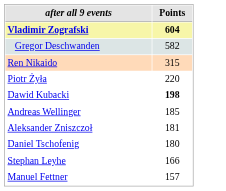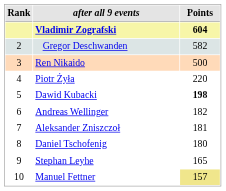 <table cellspacing="1" cellpadding="3" style="border:1px solid #AAAAAA;font-size:86%">
 <tr style="background-color: #E4E4E4;">
+<th style="border-bottom:1px solid #AAAAAA; width: 10px;">Rank</th>
 <th style="border-bottom:1px solid #AAAAAA; width: 200px;"><em>after all 9 events</em></th>
 <th style="border-bottom:1px solid #AAAAAA; width: 50px;">Points</th>
 </tr>
 <tr style="background:#f7f6a8;">
+<td align=center></td>
 <td> <strong><a href='#'>Vladimir Zografski</a></strong></td>
 <td align=center><strong>604</strong></td>
 </tr>
 <tr style="background:#dce5e5;">
+<td align=center>2</td>
 <td>   <a href='#'>Gregor Deschwanden</a></td>
 <td align=center>582</td>
 </tr>
 <tr style="background:#ffdab9;">
+<td align=center>3</td>
 <td> <a href='#'>Ren Nikaido</a></td>
-<td align=center>315</td>
+<td align=center>500</td>
 </tr>
 <tr>
+<td align=center>4</td>
 <td> <a href='#'>Piotr Żyła</a></td>
 <td align=center>220</td>
 </tr>
 <tr>
+<td align=center>5</td>
 <td> <a href='#'>Dawid Kubacki</a></td>
 <td align=center><strong>198</strong></td>
 </tr>
 <tr>
+<td align=center>6</td>
 <td> <a href='#'>Andreas Wellinger</a></td>
-<td align=center>185</td>
+<td align=center>182</td>
 </tr>
 <tr>
+<td align=center>7</td>
 <td> <a href='#'>Aleksander Zniszczoł</a></td>
 <td align=center>181</td>
 </tr>
 <tr>
+<td align=center>8</td>
 <td> <a href='#'>Daniel Tschofenig</a></td>
 <td align=center>180</td>
 </tr>
 <tr>
+<td align=center>9</td>
 <td> <a href='#'>Stephan Leyhe</a></td>
-<td align=center>166</td>
+<td align=center>165</td>
 </tr>
 <tr>
+<td align=center>10</td>
 <td> <a href='#'>Manuel Fettner</a></td>
-<td align=center>157</td>
+<td align=center style="background: khaki;">157</td>
 </tr>
 </table>
